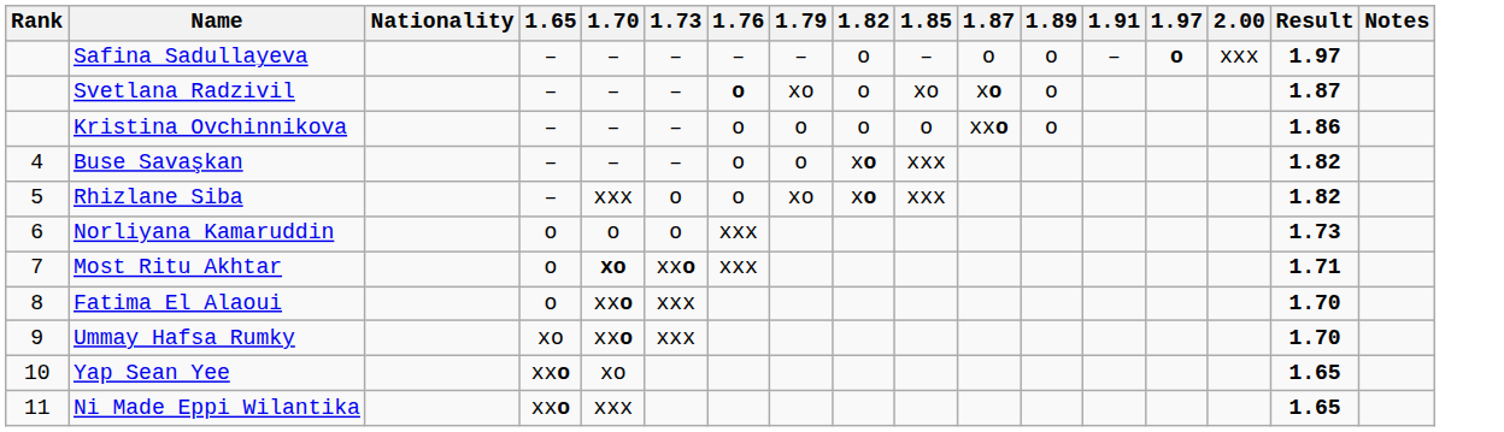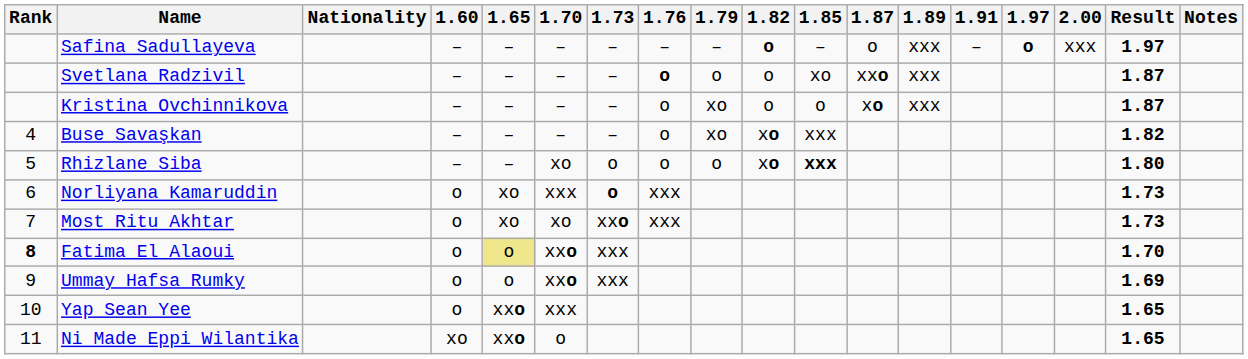 <table class="wikitable sortable" style="text-align:center;font-size:95%">
 <tr>
 <th>Rank</th>
 <th>Name</th>
 <th>Nationality</th>
+<th>1.60</th>
 <th>1.65</th>
 <th>1.70</th>
 <th>1.73</th>
 <th>1.76</th>
 <th>1.79</th>
 <th>1.82</th>
 <th>1.85</th>
 <th>1.87</th>
 <th>1.89</th>
 <th>1.91</th>
 <th>1.97</th>
 <th>2.00</th>
 <th>Result</th>
 <th>Notes</th>
 </tr>
 <tr>
 <td></td>
 <td align=left><a href='#'>Safina Sadullayeva</a></td>
 <td align=left></td>
 <td>–</td>
 <td>–</td>
 <td>–</td>
 <td>–</td>
 <td>–</td>
-<td>o</td>
+<td>–</td>
+<td><strong>o</strong></td>
 <td>–</td>
 <td>o</td>
-<td>o</td>
+<td>xxx</td>
 <td>–</td>
 <td><strong>o</strong></td>
 <td>xxx</td>
 <td><strong>1.97</strong></td>
 <td></td>
 </tr>
 <tr>
 <td></td>
 <td align=left><a href='#'>Svetlana Radzivil</a></td>
 <td align=left></td>
 <td>–</td>
 <td>–</td>
 <td>–</td>
+<td>–</td>
 <td><strong>o</strong></td>
-<td>xo</td>
+<td>o</td>
 <td>o</td>
 <td>xo</td>
-<td>x<strong>o</strong></td>
-<td>o</td>
+<td>xx<strong>o</strong></td>
+<td>xxx</td>
 <td></td>
 <td></td>
 <td></td>
 <td><strong>1.87</strong></td>
 <td></td>
 </tr>
 <tr>
 <td></td>
 <td align=left><a href='#'>Kristina Ovchinnikova</a></td>
 <td align=left></td>
 <td>–</td>
 <td>–</td>
 <td>–</td>
+<td>–</td>
+<td>o</td>
+<td>xo</td>
 <td>o</td>
 <td>o</td>
-<td>o</td>
-<td>o</td>
-<td>xx<strong>o</strong></td>
-<td>o</td>
+<td>x<strong>o</strong></td>
+<td>xxx</td>
 <td></td>
 <td></td>
 <td></td>
-<td><strong>1.86</strong></td>
+<td><strong>1.87</strong></td>
 <td></td>
 </tr>
 <tr>
 <td>4</td>
 <td align=left><a href='#'>Buse Savaşkan</a></td>
 <td align=left></td>
 <td>–</td>
 <td>–</td>
 <td>–</td>
+<td>–</td>
 <td>o</td>
-<td>o</td>
+<td>xo</td>
 <td>x<strong>o</strong></td>
 <td>xxx</td>
 <td></td>
 <td></td>
 <td></td>
 <td></td>
 <td></td>
 <td><strong>1.82</strong></td>
 <td></td>
 </tr>
 <tr>
 <td>5</td>
 <td align=left><a href='#'>Rhizlane Siba</a></td>
 <td align=left></td>
 <td>–</td>
-<td>xxx</td>
+<td>–</td>
+<td>xo</td>
 <td>o</td>
 <td>o</td>
-<td>xo</td>
+<td>o</td>
 <td>x<strong>o</strong></td>
-<td>xxx</td>
+<td><strong>xxx</strong></td>
 <td></td>
 <td></td>
 <td></td>
 <td></td>
 <td></td>
-<td><strong>1.82</strong></td>
+<td><strong>1.80</strong></td>
 <td></td>
 </tr>
 <tr>
 <td>6</td>
 <td align=left><a href='#'>Norliyana Kamaruddin</a></td>
 <td align=left></td>
 <td>o</td>
-<td>o</td>
-<td>o</td>
+<td>xo</td>
+<td>xxx</td>
+<td><strong>o</strong></td>
 <td>xxx</td>
 <td></td>
 <td></td>
 <td></td>
 <td></td>
 <td></td>
 <td></td>
 <td></td>
 <td></td>
 <td><strong>1.73</strong></td>
 <td></td>
 </tr>
 <tr>
 <td>7</td>
 <td align=left><a href='#'>Most Ritu Akhtar</a></td>
 <td align=left></td>
 <td>o</td>
-<td><strong>xo</strong></td>
+<td>xo</td>
+<td>xo</td>
 <td>xx<strong>o</strong></td>
 <td>xxx</td>
 <td></td>
 <td></td>
 <td></td>
 <td></td>
 <td></td>
 <td></td>
 <td></td>
 <td></td>
-<td><strong>1.71</strong></td>
+<td><strong>1.73</strong></td>
 <td></td>
 </tr>
 <tr>
-<td>8</td>
+<td><strong>8</strong></td>
 <td align=left><a href='#'>Fatima El Alaoui</a></td>
 <td align=left></td>
 <td>o</td>
+<td style="background: khaki;">o</td>
 <td>xx<strong>o</strong></td>
 <td>xxx</td>
 <td></td>
 <td></td>
 <td></td>
 <td></td>
 <td></td>
 <td></td>
 <td></td>
 <td></td>
 <td></td>
 <td><strong>1.70</strong></td>
 <td></td>
 </tr>
 <tr>
 <td>9</td>
 <td align=left><a href='#'>Ummay Hafsa Rumky</a></td>
 <td align=left></td>
-<td>xo</td>
+<td>o</td>
+<td>o</td>
 <td>xx<strong>o</strong></td>
 <td>xxx</td>
 <td></td>
 <td></td>
 <td></td>
 <td></td>
 <td></td>
 <td></td>
 <td></td>
 <td></td>
 <td></td>
-<td><strong>1.70</strong></td>
+<td><strong>1.69</strong></td>
 <td></td>
 </tr>
 <tr>
 <td>10</td>
 <td align=left><a href='#'>Yap Sean Yee</a></td>
 <td align=left></td>
+<td>o</td>
 <td>xx<strong>o</strong></td>
-<td>xo</td>
+<td>xxx</td>
 <td></td>
 <td></td>
 <td></td>
 <td></td>
 <td></td>
 <td></td>
 <td></td>
 <td></td>
 <td></td>
 <td></td>
 <td><strong>1.65</strong></td>
 <td></td>
 </tr>
 <tr>
 <td>11</td>
 <td align=left><a href='#'>Ni Made Eppi Wilantika</a></td>
 <td align=left></td>
+<td>xo</td>
 <td>xx<strong>o</strong></td>
-<td>xxx</td>
+<td>o</td>
 <td></td>
 <td></td>
 <td></td>
 <td></td>
 <td></td>
 <td></td>
 <td></td>
 <td></td>
 <td></td>
 <td></td>
 <td><strong>1.65</strong></td>
 <td></td>
 </tr>
 </table>
